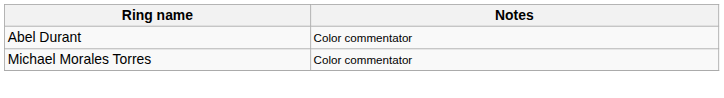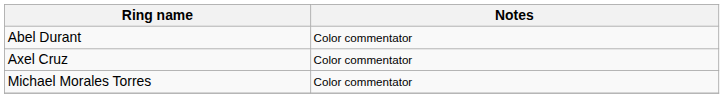 <table class="wikitable sortable" width="65%" align="left center">
 <tr>
 <th width="15%">Ring name</th>
 <th width="20%">Notes</th>
 </tr>
 <tr>
 <td>Abel Durant</td>
 <td><small>Color commentator</small></td>
 </tr>
 <tr>
+<td>Axel Cruz</td>
+<td><small>Color commentator</small></td>
+</tr>
+<tr>
 <td>Michael Morales Torres</td>
 <td><small>Color commentator</small></td>
 </tr>
 <tr>
 </tr>
 </table>
